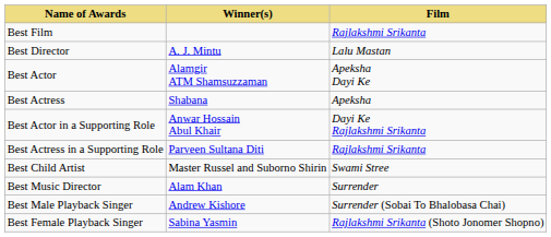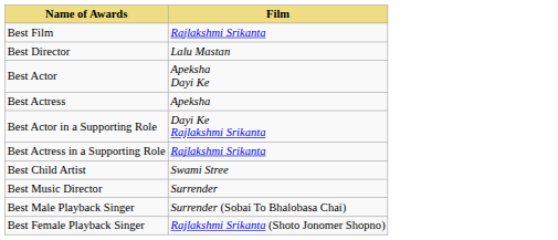 <table class="wikitable">
 <tr>
 <th style="background:#EEDD82;">Name of Awards</th>
-<th style="background:#EEDD82;">Winner(s)</th>
 <th style="background:#EEDD82;">Film</th>
 </tr>
 <tr>
 <td>Best Film</td>
-<td></td>
 <td><em><a href='#'>Rajlakshmi Srikanta</a></em></td>
 </tr>
 <tr>
 <td>Best Director</td>
-<td><a href='#'>A. J. Mintu</a></td>
 <td><em>Lalu Mastan</em></td>
 </tr>
 <tr>
 <td>Best Actor</td>
-<td><a href='#'>Alamgir</a><br><a href='#'>ATM Shamsuzzaman</a></td>
 <td><em>Apeksha</em><br><em>Dayi Ke</em></td>
 </tr>
 <tr>
 <td>Best Actress</td>
-<td><a href='#'>Shabana</a></td>
 <td><em>Apeksha</em></td>
 </tr>
 <tr>
 <td>Best Actor in a Supporting Role</td>
-<td><a href='#'>Anwar Hossain</a><br><a href='#'>Abul Khair</a></td>
 <td><em>Dayi Ke</em><br><em><a href='#'>Rajlakshmi Srikanta</a></em></td>
 </tr>
 <tr>
 <td>Best Actress in a Supporting Role</td>
-<td><a href='#'>Parveen Sultana Diti</a></td>
 <td><em><a href='#'>Rajlakshmi Srikanta</a></em></td>
 </tr>
 <tr>
 <td>Best Child Artist</td>
-<td>Master Russel and Suborno Shirin</td>
 <td><em>Swami Stree</em></td>
 </tr>
 <tr>
 <td>Best Music Director</td>
-<td><a href='#'>Alam Khan</a></td>
 <td><em>Surrender</em></td>
 </tr>
 <tr>
 <td>Best Male Playback Singer</td>
-<td><a href='#'>Andrew Kishore</a></td>
 <td><em>Surrender</em> (Sobai To Bhalobasa Chai)</td>
 </tr>
 <tr>
 <td>Best Female Playback Singer</td>
-<td><a href='#'>Sabina Yasmin</a></td>
 <td><em><a href='#'>Rajlakshmi Srikanta</a></em> (Shoto Jonomer Shopno)</td>
 </tr>
 </table>
